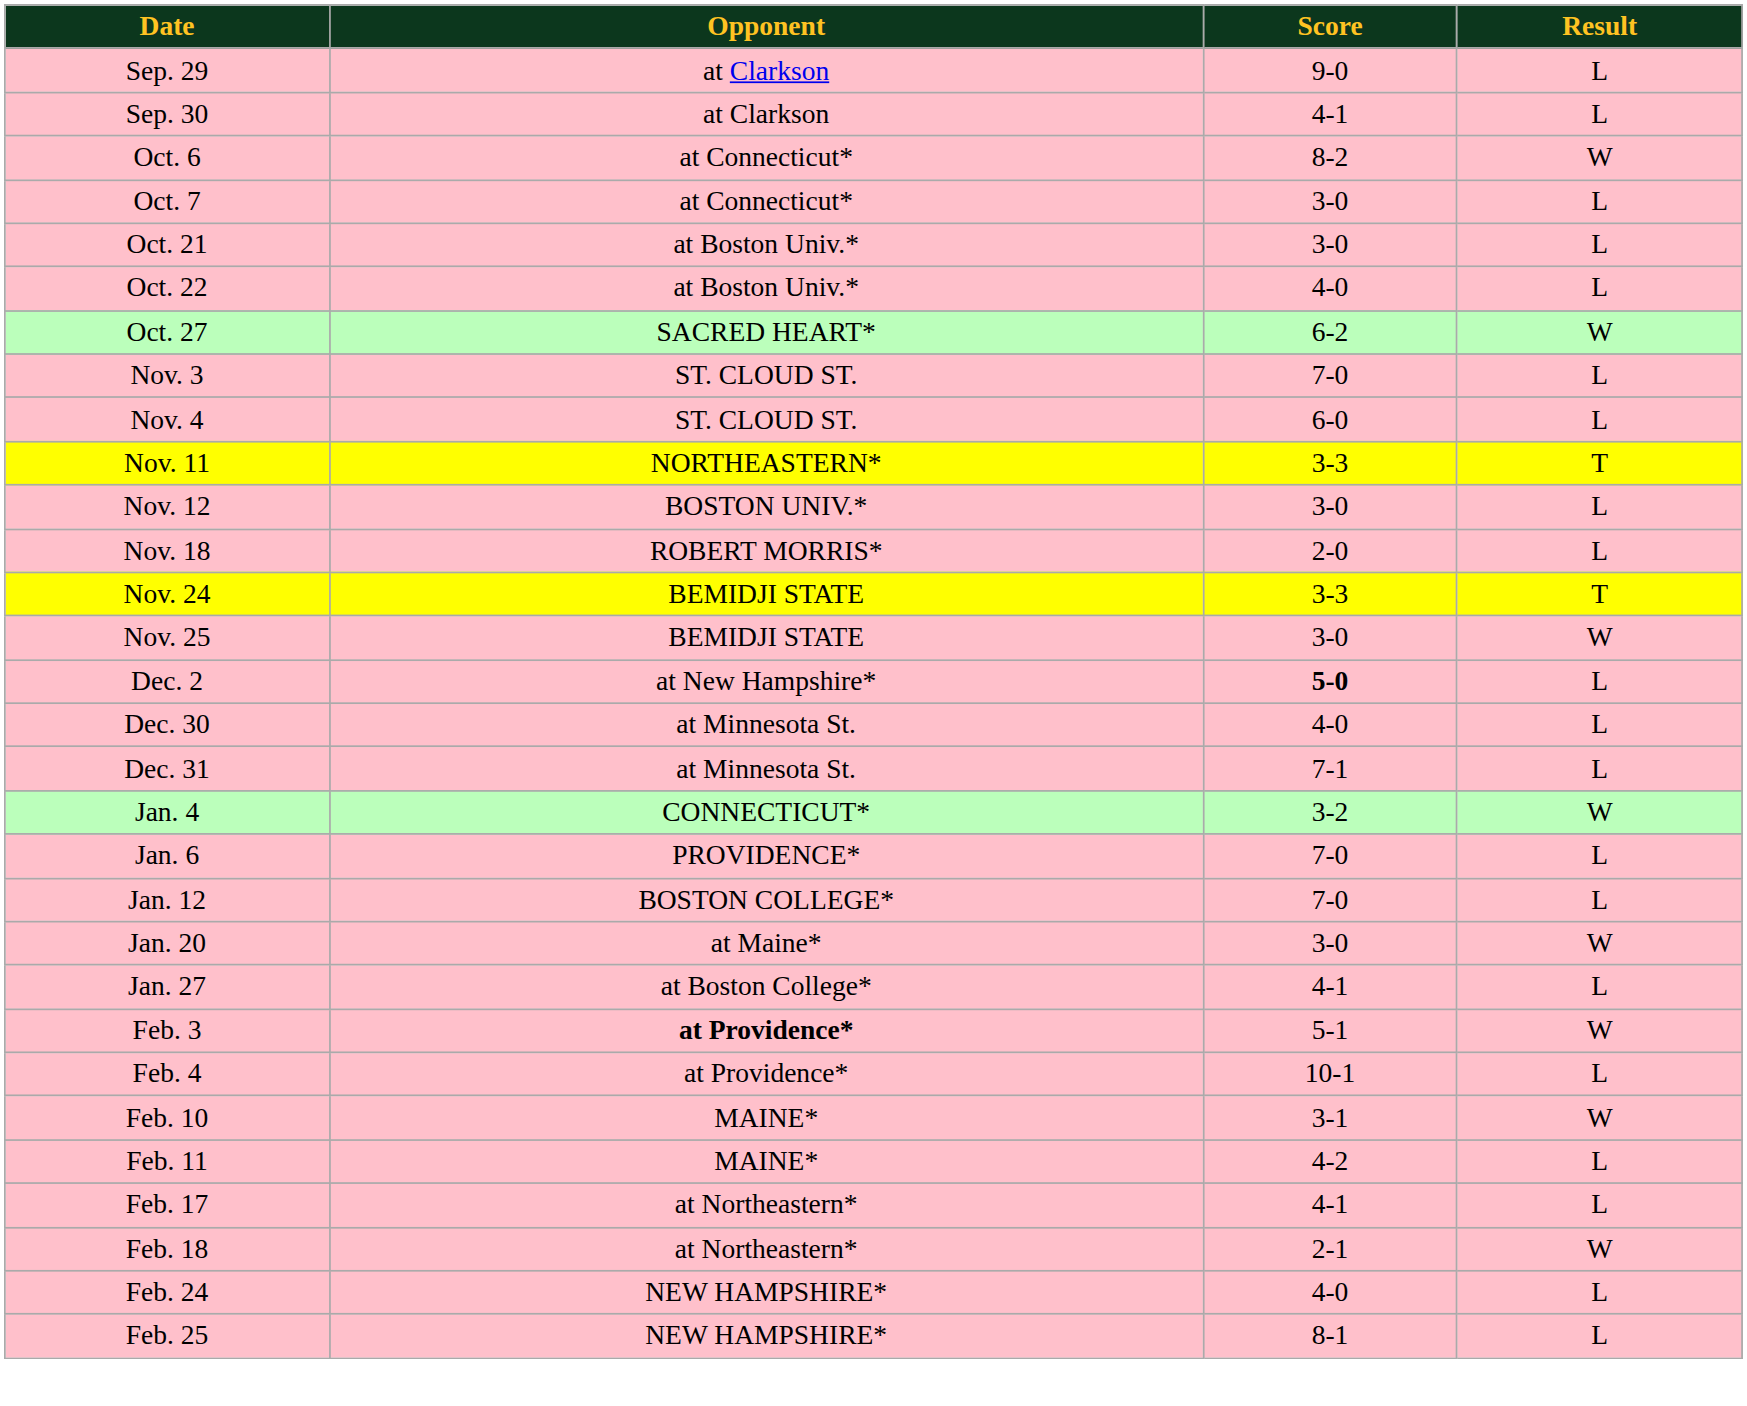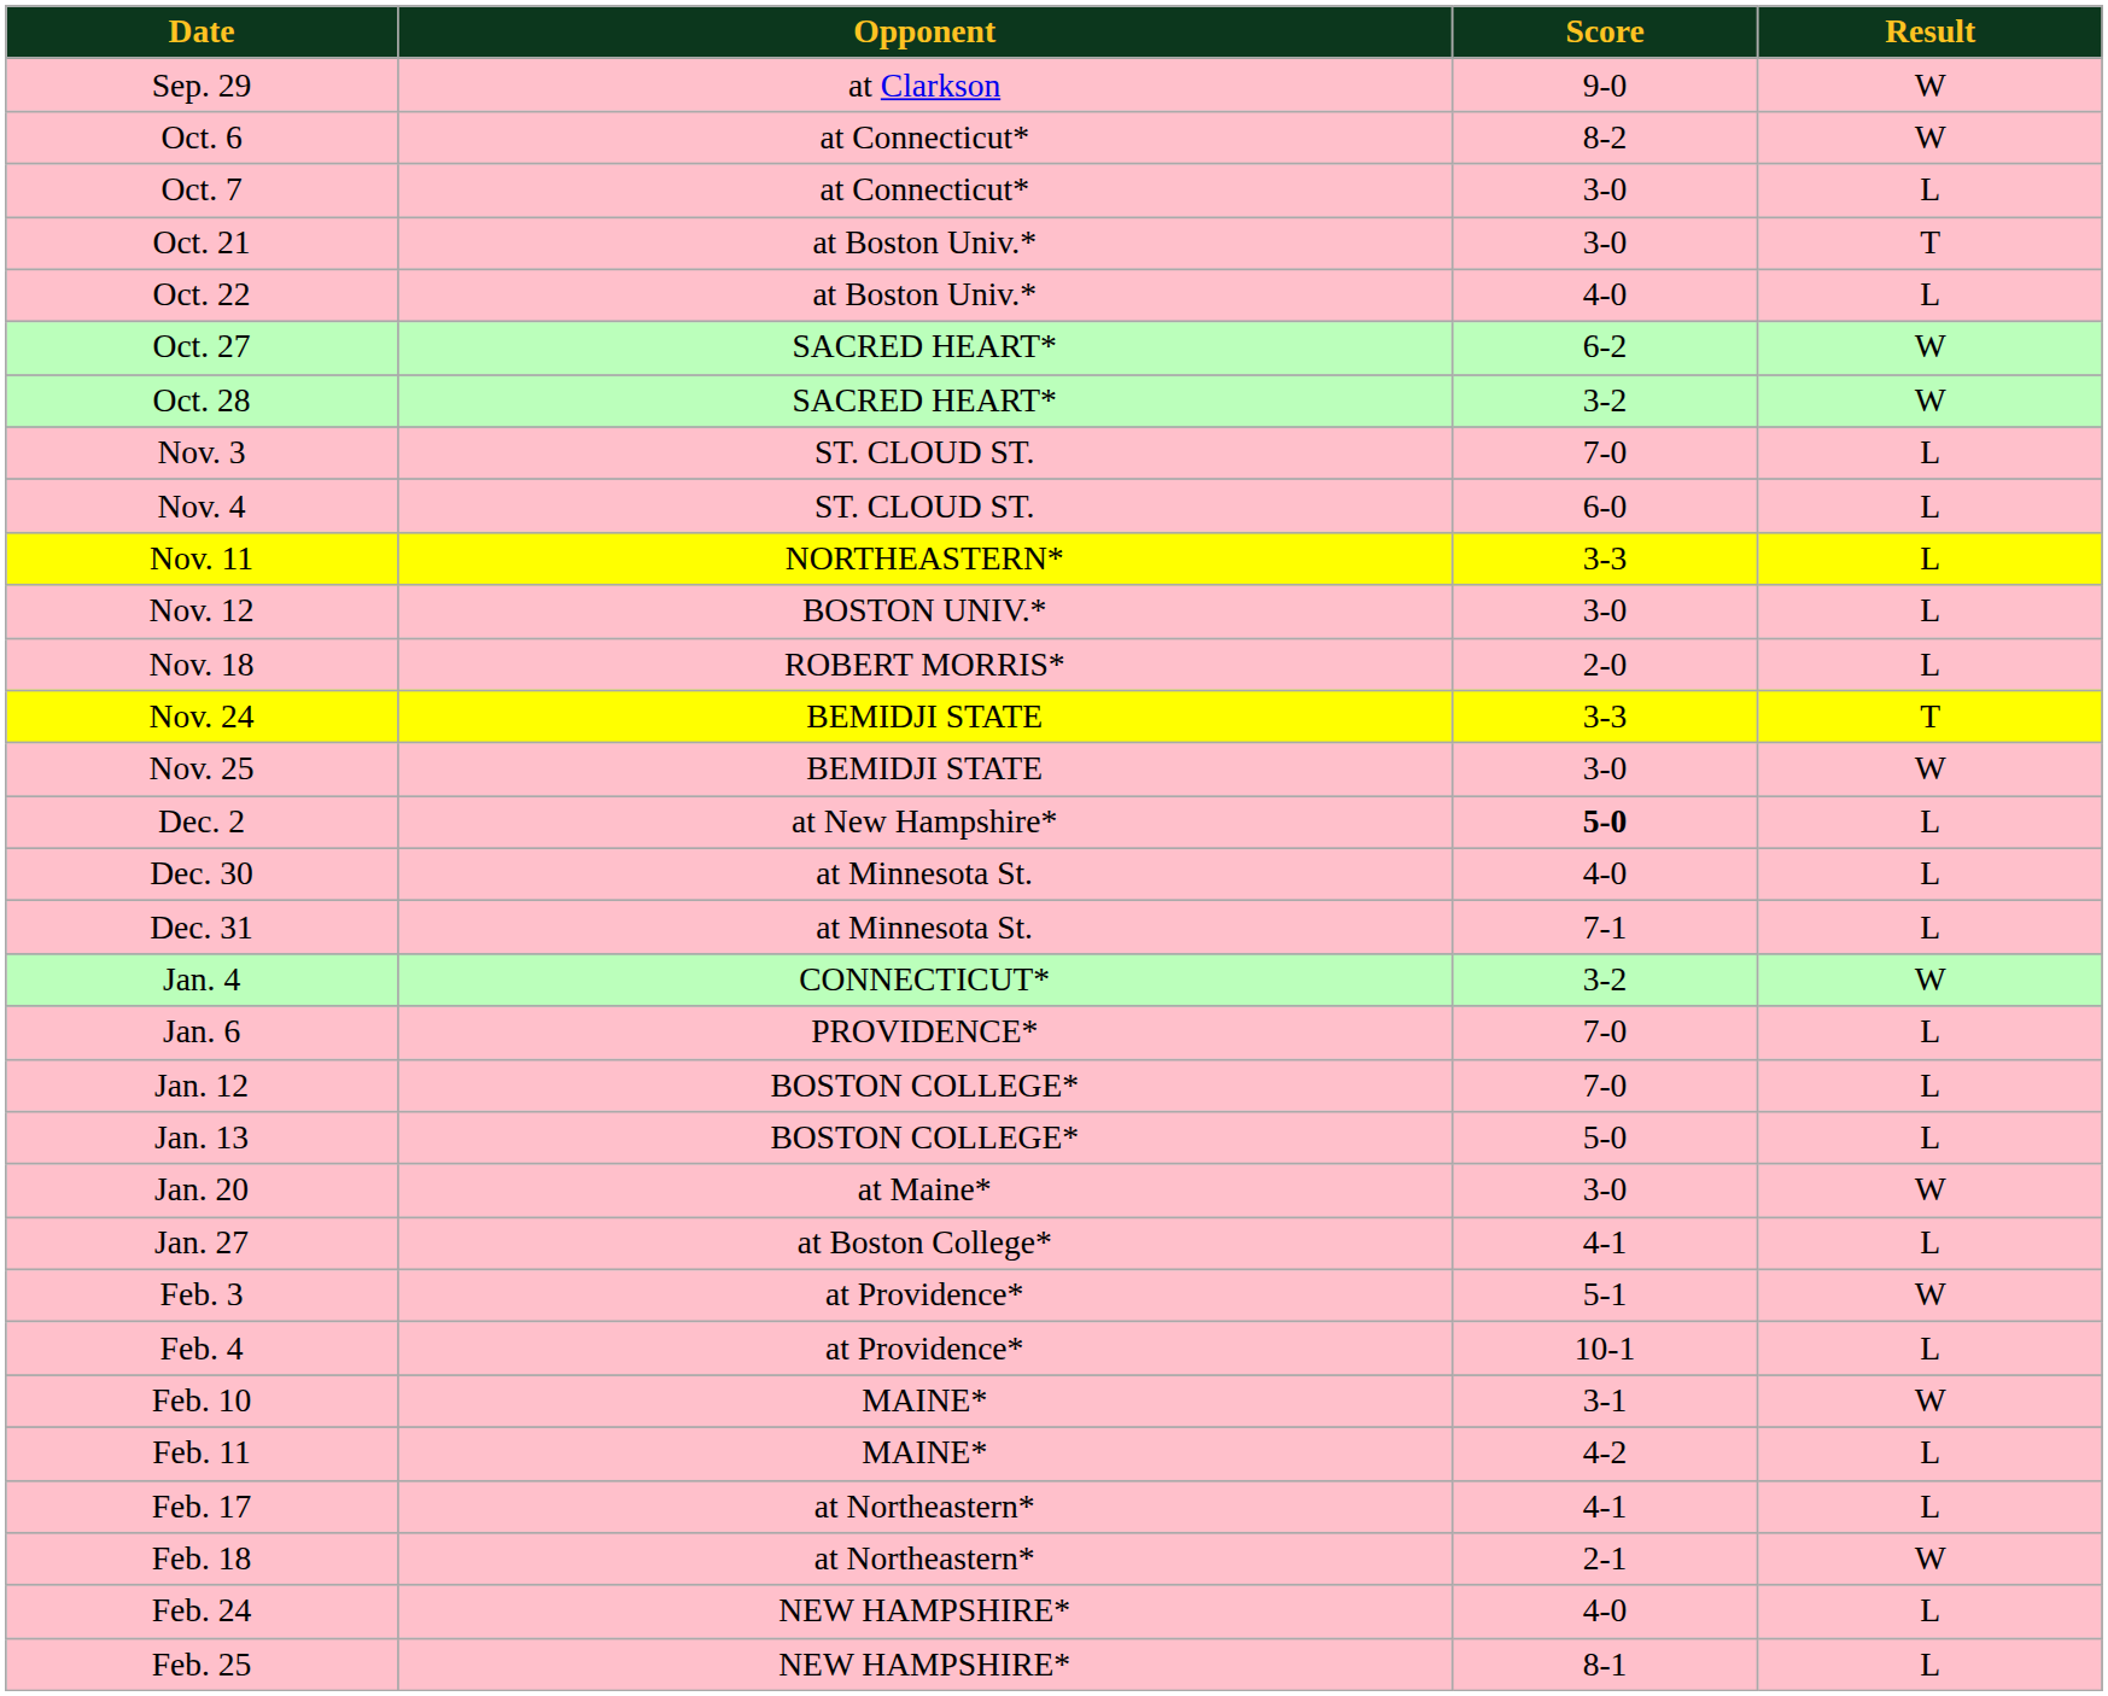 <table class="wikitable" width="80%">
 <tr align="center"  style="background:#0C371D;color:#ffc322;">
 <td><strong>Date</strong></td>
 <td><strong>Opponent</strong></td>
 <td><strong>Score</strong></td>
 <td><strong>Result</strong></td>
 </tr>
 <tr align="center" bgcolor="pink">
 <td>Sep. 29</td>
 <td>at <a href='#'>Clarkson</a></td>
 <td>9-0</td>
-<td>L</td>
-</tr>
-<tr align="center" bgcolor="pink">
-<td>Sep. 30</td>
-<td>at Clarkson</td>
-<td>4-1</td>
-<td>L</td>
+<td>W</td>
 </tr>
 <tr align="center" bgcolor="pink">
 <td>Oct. 6</td>
 <td>at Connecticut*</td>
 <td>8-2</td>
 <td>W</td>
 </tr>
 <tr align="center" bgcolor="pink">
 <td>Oct. 7</td>
 <td>at Connecticut*</td>
 <td>3-0</td>
 <td>L</td>
 </tr>
 <tr align="center" bgcolor="pink">
 <td>Oct. 21</td>
 <td>at Boston Univ.*</td>
 <td>3-0</td>
-<td>L</td>
+<td>T</td>
 </tr>
 <tr align="center" bgcolor="pink">
 <td>Oct. 22</td>
 <td>at Boston Univ.*</td>
 <td>4-0</td>
 <td>L</td>
 </tr>
 <tr align="center" bgcolor="bbffbb">
 <td>Oct. 27</td>
 <td>SACRED HEART*</td>
 <td>6-2</td>
+<td>W</td>
+</tr>
+<tr align="center" bgcolor="bbffbb">
+<td>Oct. 28</td>
+<td>SACRED HEART*</td>
+<td>3-2</td>
 <td>W</td>
 </tr>
 <tr align="center" bgcolor="pink">
 <td>Nov. 3</td>
 <td>ST. CLOUD ST.</td>
 <td>7-0</td>
 <td>L</td>
 </tr>
 <tr align="center" bgcolor="pink">
 <td>Nov. 4</td>
 <td>ST. CLOUD ST.</td>
 <td>6-0</td>
 <td>L</td>
 </tr>
 <tr align="center" bgcolor="yellow">
 <td>Nov. 11</td>
 <td>NORTHEASTERN*</td>
 <td>3-3</td>
-<td>T</td>
+<td>L</td>
 </tr>
 <tr align="center" bgcolor="pink">
 <td>Nov. 12</td>
 <td>BOSTON UNIV.*</td>
 <td>3-0</td>
 <td>L</td>
 </tr>
 <tr align="center" bgcolor="pink">
 <td>Nov. 18</td>
 <td>ROBERT MORRIS*</td>
 <td>2-0</td>
 <td>L</td>
 </tr>
 <tr align="center" bgcolor="yellow">
 <td>Nov. 24</td>
 <td>BEMIDJI STATE</td>
 <td>3-3</td>
 <td>T</td>
 </tr>
 <tr align="center" bgcolor="pink">
 <td>Nov. 25</td>
 <td>BEMIDJI STATE</td>
 <td>3-0</td>
 <td>W</td>
 </tr>
 <tr align="center" bgcolor="pink">
 <td>Dec. 2</td>
 <td>at New Hampshire*</td>
 <td><strong>5-0</strong></td>
 <td>L</td>
 </tr>
 <tr align="center" bgcolor="pink">
 <td>Dec. 30</td>
 <td>at Minnesota St.</td>
 <td>4-0</td>
 <td>L</td>
 </tr>
 <tr align="center" bgcolor="pink">
 <td>Dec. 31</td>
 <td>at Minnesota St.</td>
 <td>7-1</td>
 <td>L</td>
 </tr>
 <tr align="center" bgcolor="bbffbb">
 <td>Jan. 4</td>
 <td>CONNECTICUT*</td>
 <td>3-2</td>
 <td>W</td>
 </tr>
 <tr align="center" bgcolor="pink">
 <td>Jan. 6</td>
 <td>PROVIDENCE*</td>
 <td>7-0</td>
 <td>L</td>
 </tr>
 <tr align="center" bgcolor="pink">
 <td>Jan. 12</td>
 <td>BOSTON COLLEGE*</td>
 <td>7-0</td>
 <td>L</td>
 </tr>
 <tr align="center" bgcolor="pink">
+<td>Jan. 13</td>
+<td>BOSTON COLLEGE*</td>
+<td>5-0</td>
+<td>L</td>
+</tr>
+<tr align="center" bgcolor="pink">
 <td>Jan. 20</td>
 <td>at Maine*</td>
 <td>3-0</td>
 <td>W</td>
 </tr>
 <tr align="center" bgcolor="pink">
 <td>Jan. 27</td>
 <td>at Boston College*</td>
 <td>4-1</td>
 <td>L</td>
 </tr>
 <tr align="center" bgcolor="pink">
 <td>Feb. 3</td>
-<td><strong>at Providence*</strong></td>
+<td>at Providence*</td>
 <td>5-1</td>
 <td>W</td>
 </tr>
 <tr align="center" bgcolor="pink">
 <td>Feb. 4</td>
 <td>at Providence*</td>
 <td>10-1</td>
 <td>L</td>
 </tr>
 <tr align="center" bgcolor="pink">
 <td>Feb. 10</td>
 <td>MAINE*</td>
 <td>3-1</td>
 <td>W</td>
 </tr>
 <tr align="center" bgcolor="pink">
 <td>Feb. 11</td>
 <td>MAINE*</td>
 <td>4-2</td>
 <td>L</td>
 </tr>
 <tr align="center" bgcolor="pink">
 <td>Feb. 17</td>
 <td>at Northeastern*</td>
 <td>4-1</td>
 <td>L</td>
 </tr>
 <tr align="center" bgcolor="pink">
 <td>Feb. 18</td>
 <td>at Northeastern*</td>
 <td>2-1</td>
 <td>W</td>
 </tr>
 <tr align="center" bgcolor="pink">
 <td>Feb. 24</td>
 <td>NEW HAMPSHIRE*</td>
 <td>4-0</td>
 <td>L</td>
 </tr>
 <tr align="center" bgcolor="pink">
 <td>Feb. 25</td>
 <td>NEW HAMPSHIRE*</td>
 <td>8-1</td>
 <td>L</td>
 </tr>
 </table>
